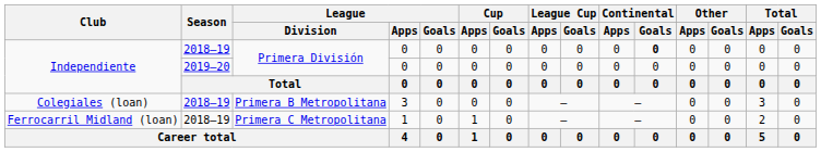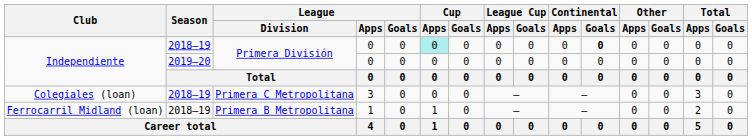 <table class="wikitable" style="text-align:center">
 <tr>
 <th rowspan="2">Club</th>
 <th rowspan="2">Season</th>
 <th colspan="3">League</th>
 <th colspan="2">Cup</th>
 <th colspan="2">League Cup</th>
 <th colspan="2">Continental</th>
 <th colspan="2">Other</th>
 <th colspan="2">Total</th>
 </tr>
 <tr>
 <th>Division</th>
 <th>Apps</th>
 <th>Goals</th>
 <th>Apps</th>
 <th>Goals</th>
 <th>Apps</th>
 <th>Goals</th>
 <th>Apps</th>
 <th>Goals</th>
 <th>Apps</th>
 <th>Goals</th>
 <th>Apps</th>
 <th>Goals</th>
 </tr>
 <tr>
 <td rowspan="3"><a href='#'>Independiente</a></td>
 <td><a href='#'>2018–19</a></td>
 <td rowspan="2"><a href='#'>Primera División</a></td>
 <td>0</td>
 <td>0</td>
-<td>0</td>
+<td style="background: paleturquoise;">0</td>
 <td>0</td>
 <td>0</td>
 <td>0</td>
 <td>0</td>
 <td><strong>0</strong></td>
 <td>0</td>
 <td>0</td>
 <td>0</td>
 <td>0</td>
 </tr>
 <tr>
 <td><a href='#'>2019–20</a></td>
 <td>0</td>
 <td>0</td>
 <td>0</td>
 <td>0</td>
 <td>0</td>
 <td>0</td>
 <td>0</td>
 <td>0</td>
 <td>0</td>
 <td>0</td>
 <td>0</td>
 <td>0</td>
 </tr>
 <tr>
 <th colspan="2">Total</th>
 <th>0</th>
 <th>0</th>
 <th>0</th>
 <th>0</th>
 <th>0</th>
 <th>0</th>
 <th>0</th>
 <th>0</th>
 <th>0</th>
 <th>0</th>
 <th>0</th>
 <th>0</th>
 </tr>
 <tr>
 <td rowspan="1"><a href='#'>Colegiales</a> (loan)</td>
 <td><a href='#'>2018–19</a></td>
-<td rowspan="1"><a href='#'>Primera B Metropolitana</a></td>
+<td rowspan="1"><a href='#'>Primera C Metropolitana</a></td>
 <td>3</td>
 <td>0</td>
 <td>0</td>
 <td>0</td>
 <td colspan="2">—</td>
 <td colspan="2">—</td>
 <td>0</td>
 <td>0</td>
 <td>3</td>
 <td>0</td>
 </tr>
 <tr>
 <td rowspan="1"><a href='#'>Ferrocarril Midland</a> (loan)</td>
 <td>2018–19</td>
-<td rowspan="1"><a href='#'>Primera C Metropolitana</a></td>
+<td rowspan="1"><a href='#'>Primera B Metropolitana</a></td>
 <td>1</td>
 <td>0</td>
 <td>1</td>
 <td>0</td>
 <td colspan="2">—</td>
 <td colspan="2">—</td>
 <td>0</td>
 <td>0</td>
 <td>2</td>
 <td>0</td>
 </tr>
 <tr>
 <th colspan="3">Career total</th>
 <th>4</th>
 <th>0</th>
 <th>1</th>
 <th>0</th>
 <th>0</th>
 <th>0</th>
 <th>0</th>
 <th>0</th>
 <th>0</th>
 <th>0</th>
 <th>5</th>
 <th>0</th>
 </tr>
 </table>
